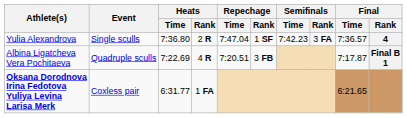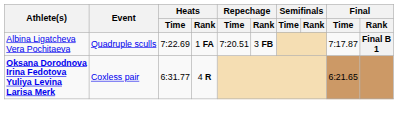 <table class="wikitable" style="font-size:90%">
 <tr>
 <th rowspan="2">Athlete(s)</th>
 <th rowspan="2">Event</th>
 <th colspan="2">Heats</th>
 <th colspan="2">Repechage</th>
 <th colspan="2">Semifinals</th>
 <th colspan="2">Final</th>
 </tr>
 <tr>
 <th>Time</th>
 <th>Rank</th>
 <th>Time</th>
 <th>Rank</th>
 <th>Time</th>
 <th>Rank</th>
 <th>Time</th>
 <th>Rank</th>
 </tr>
 <tr>
-<td><a href='#'>Yulia Alexandrova</a></td>
-<td><a href='#'>Single sculls</a></td>
-<td align="center">7:36.80</td>
-<td align="center">2 <strong>R</strong></td>
-<td align="center">7:47.04</td>
-<td align="center">1 <strong>SF</strong></td>
-<td align="center">7:42.23</td>
-<td align="center">3 <strong>FA</strong></td>
-<td align="center">7:36.57</td>
-<th align="center">4</th>
-</tr>
-<tr>
 <td><a href='#'>Albina Ligatcheva</a><br><a href='#'>Vera Pochitaeva</a></td>
 <td><a href='#'>Quadruple sculls</a></td>
 <td align="center">7:22.69</td>
-<td align="center">4 <strong>R</strong></td>
+<td align="center">1 <strong>FA</strong></td>
 <td align="center">7:20.51</td>
 <td align="center">3 <strong>FB</strong></td>
 <td colspan="2" bgcolor="wheat"></td>
 <td align="center">7:17.87</td>
 <th align="center"><strong>Final B</strong><br>1</th>
 </tr>
 <tr>
 <td><strong><a href='#'>Oksana Dorodnova</a><br><a href='#'>Irina Fedotova</a><br><a href='#'>Yuliya Levina</a><br><a href='#'>Larisa Merk</a></strong></td>
 <td><a href='#'>Coxless pair</a></td>
 <td align="center">6:31.77</td>
-<td align="center">1 <strong>FA</strong></td>
+<td align="center">4 <strong>R</strong></td>
 <td colspan="4" bgcolor="wheat"></td>
 <td align="center" bgcolor=cc9966>6:21.65</td>
 <td align="center" bgcolor=cc9966></td>
 </tr>
 </table>
